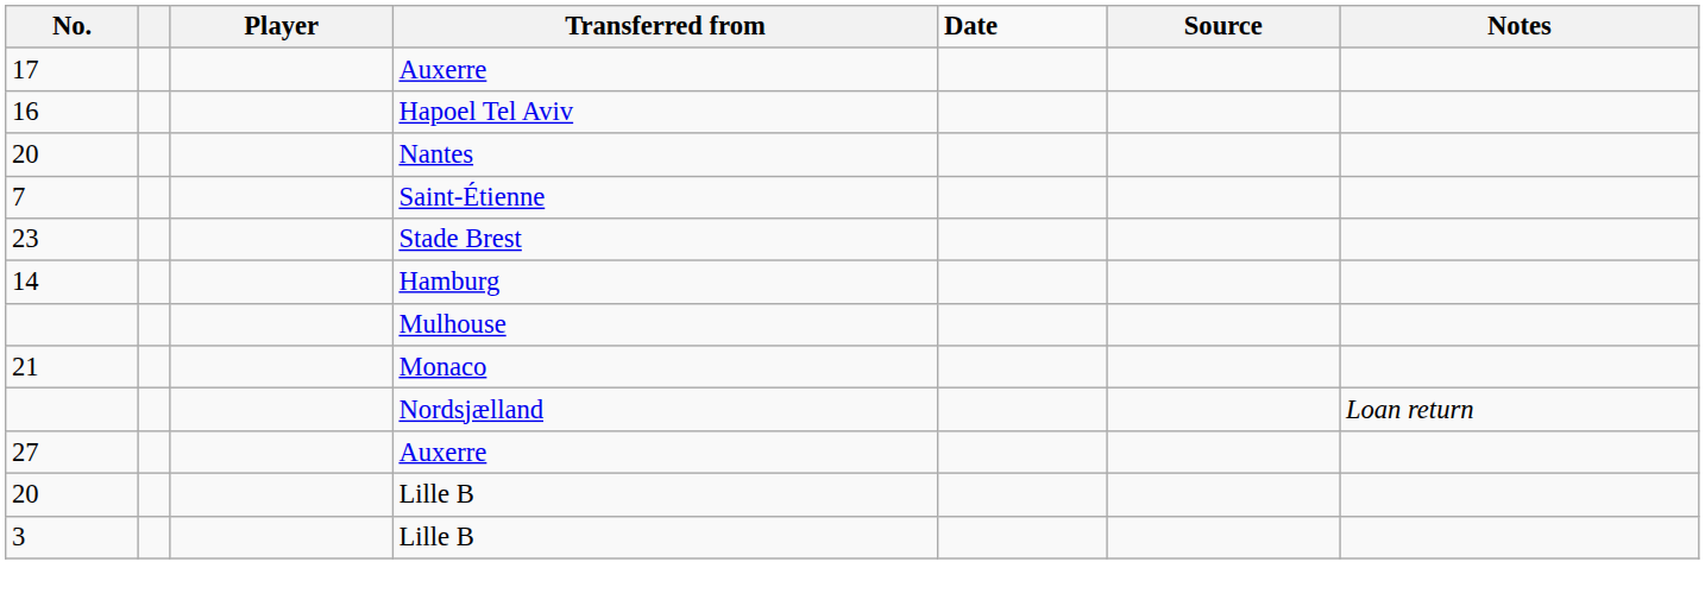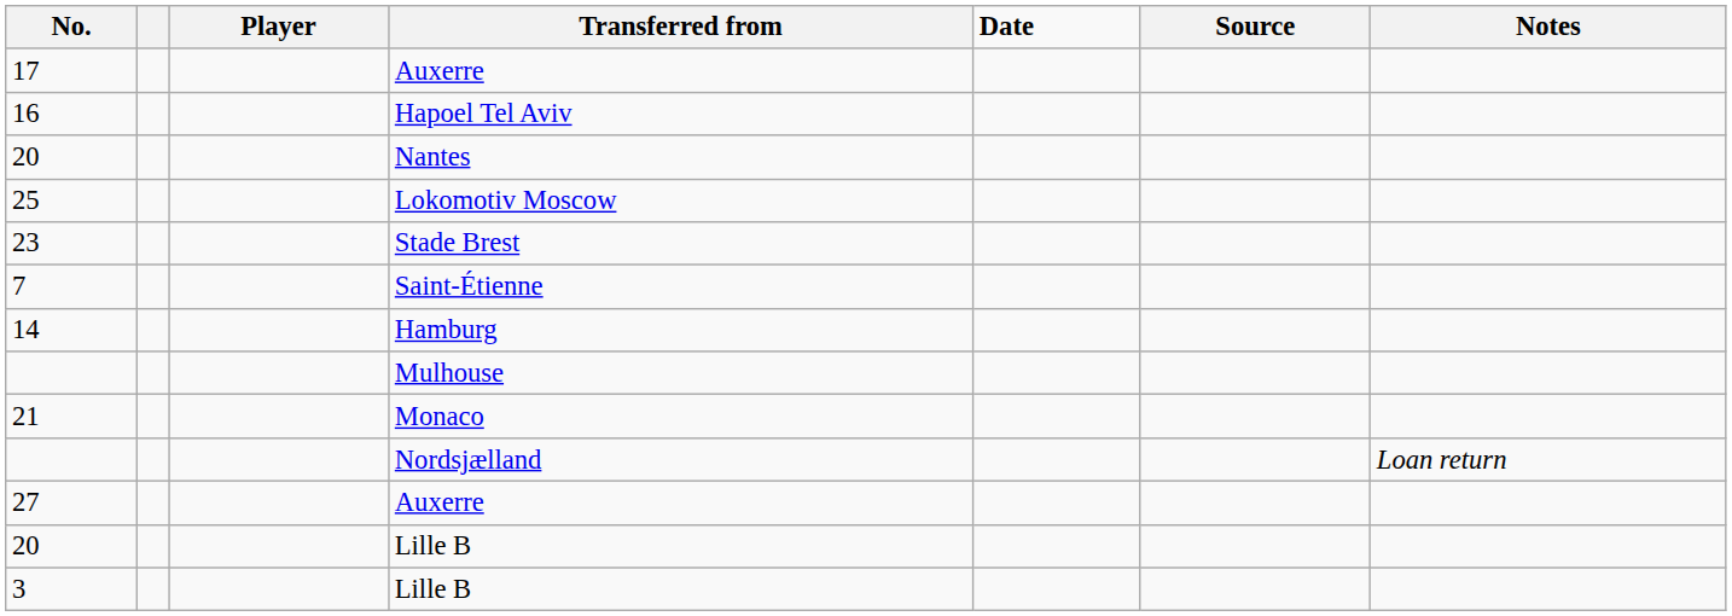 <table class="wikitable sortable" style="width:80%; text-align:left; font-size:100%; text-align:left;">
 <tr>
 <th>No.</th>
 <th></th>
 <th>Player</th>
 <th>Transferred from</th>
 <td><strong>Date</strong></td>
 <th>Source</th>
 <th>Notes</th>
 </tr>
 <tr>
 <td>17</td>
 <td></td>
 <td></td>
 <td> <a href='#'>Auxerre</a></td>
 <td></td>
 <td></td>
 <td></td>
 </tr>
 <tr>
 <td>16</td>
 <td></td>
 <td></td>
 <td> <a href='#'>Hapoel Tel Aviv</a></td>
 <td></td>
 <td></td>
 <td></td>
 </tr>
 <tr>
 <td>20</td>
 <td></td>
 <td></td>
 <td> <a href='#'>Nantes</a></td>
 <td></td>
 <td></td>
 <td></td>
 </tr>
 <tr>
-<td>7</td>
+<td>25</td>
 <td></td>
 <td></td>
-<td> <a href='#'>Saint-Étienne</a></td>
+<td> <a href='#'>Lokomotiv Moscow</a></td>
 <td></td>
 <td></td>
 <td></td>
 </tr>
 <tr>
 <td>23</td>
 <td></td>
 <td></td>
 <td> <a href='#'>Stade Brest</a></td>
+<td></td>
+<td></td>
+<td></td>
+</tr>
+<tr>
+<td>7</td>
+<td></td>
+<td></td>
+<td> <a href='#'>Saint-Étienne</a></td>
 <td></td>
 <td></td>
 <td></td>
 </tr>
 <tr>
 <td>14</td>
 <td></td>
 <td></td>
 <td> <a href='#'>Hamburg</a></td>
 <td></td>
 <td></td>
 <td></td>
 </tr>
 <tr>
 <td></td>
 <td></td>
 <td></td>
 <td> <a href='#'>Mulhouse</a></td>
 <td></td>
 <td></td>
 <td></td>
 </tr>
 <tr>
 <td>21</td>
 <td></td>
 <td></td>
 <td> <a href='#'>Monaco</a></td>
 <td></td>
 <td></td>
 <td></td>
 </tr>
 <tr>
 <td></td>
 <td></td>
 <td></td>
 <td> <a href='#'>Nordsjælland</a></td>
 <td></td>
 <td></td>
 <td><em>Loan return</em></td>
 </tr>
 <tr>
 <td>27</td>
 <td></td>
 <td></td>
 <td> <a href='#'>Auxerre</a></td>
 <td></td>
 <td></td>
 <td></td>
 </tr>
 <tr>
 <td>20</td>
 <td></td>
 <td></td>
 <td> Lille B</td>
 <td></td>
 <td></td>
 <td></td>
 </tr>
 <tr>
 <td>3</td>
 <td></td>
 <td></td>
 <td> Lille B</td>
 <td></td>
 <td></td>
 <td></td>
 </tr>
 </table>
